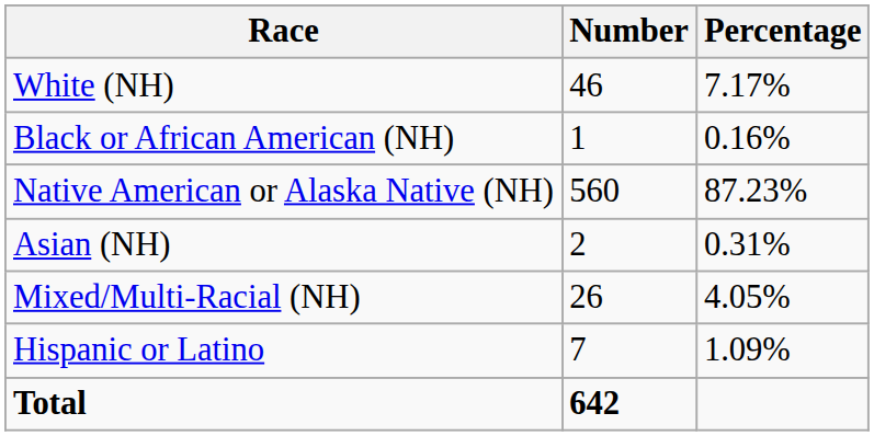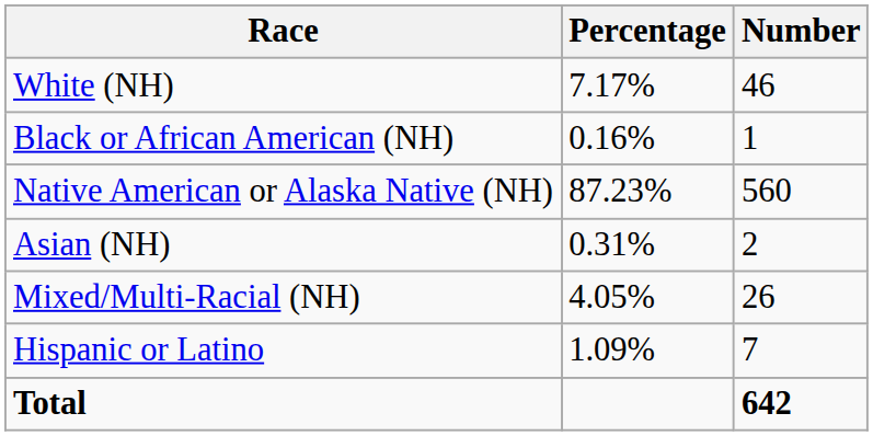 <table class="wikitable">
 <tr>
 <th>Race</th>
+<th>Percentage</th>
 <th>Number</th>
-<th>Percentage</th>
 </tr>
 <tr>
 <td><a href='#'>White</a> (NH)</td>
+<td>7.17%</td>
 <td>46</td>
-<td>7.17%</td>
 </tr>
 <tr>
 <td><a href='#'>Black or African American</a> (NH)</td>
+<td>0.16%</td>
 <td>1</td>
-<td>0.16%</td>
 </tr>
 <tr>
 <td><a href='#'>Native American</a> or <a href='#'>Alaska Native</a> (NH)</td>
+<td>87.23%</td>
 <td>560</td>
-<td>87.23%</td>
 </tr>
 <tr>
 <td><a href='#'>Asian</a> (NH)</td>
+<td>0.31%</td>
 <td>2</td>
-<td>0.31%</td>
 </tr>
 <tr>
 <td><a href='#'>Mixed/Multi-Racial</a> (NH)</td>
+<td>4.05%</td>
 <td>26</td>
-<td>4.05%</td>
 </tr>
 <tr>
 <td><a href='#'>Hispanic or Latino</a></td>
+<td>1.09%</td>
 <td>7</td>
-<td>1.09%</td>
 </tr>
 <tr>
 <td><strong>Total</strong></td>
+<td></td>
 <td><strong>642</strong></td>
-<td></td>
 </tr>
 </table>
